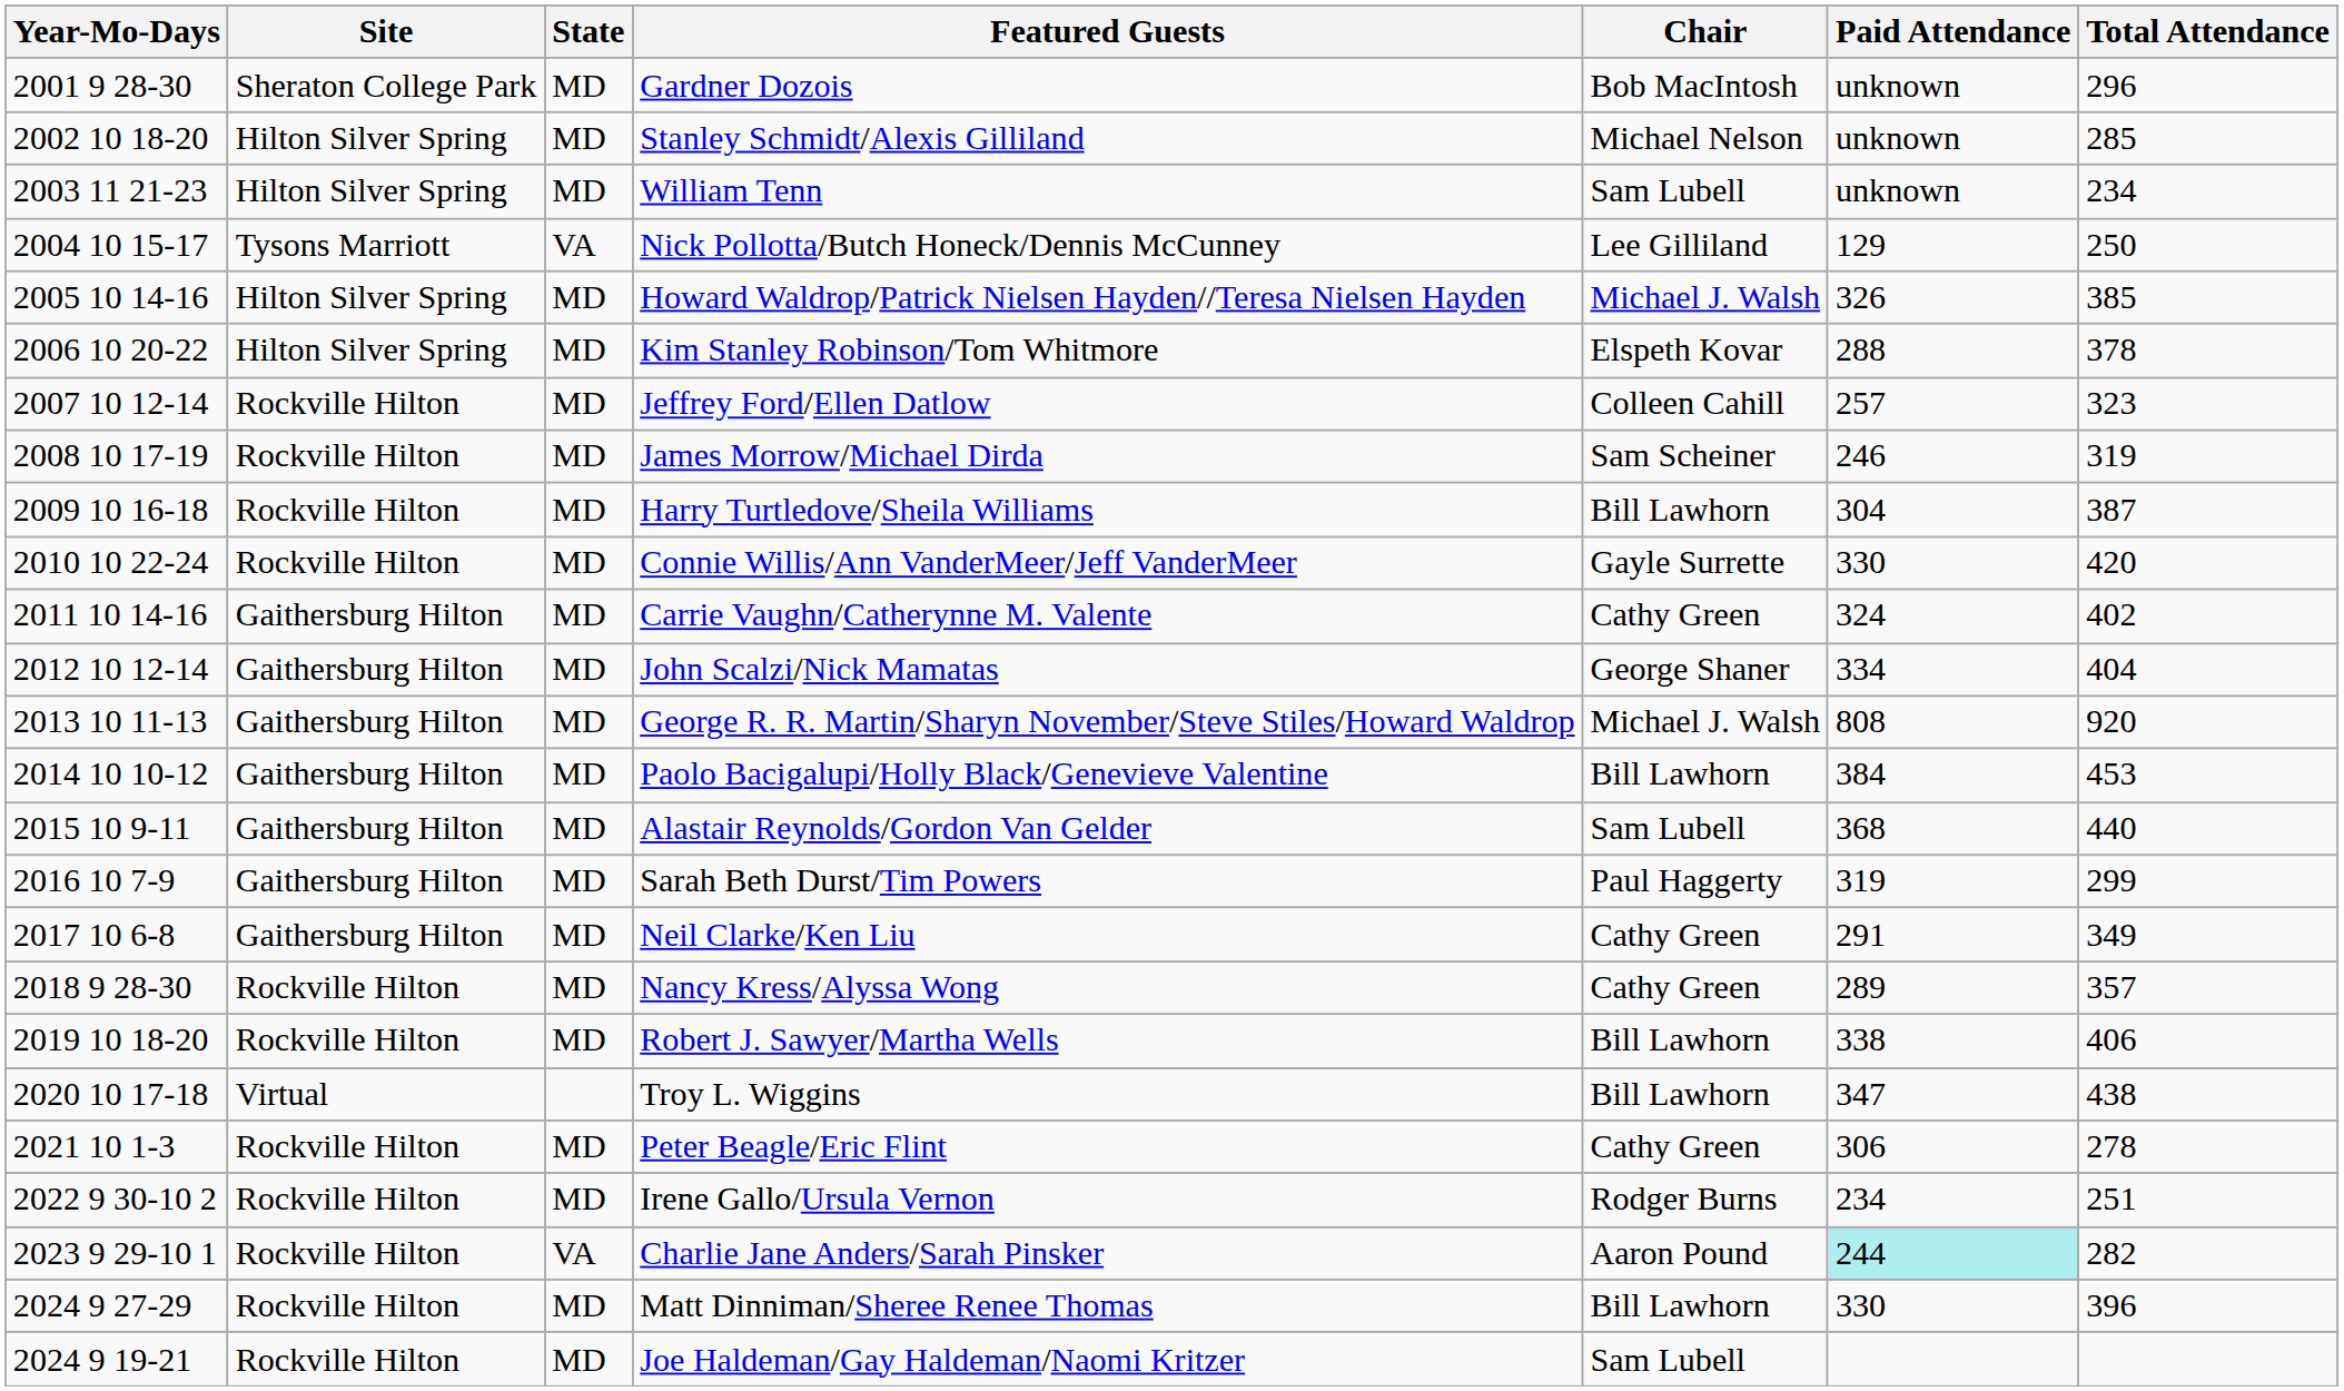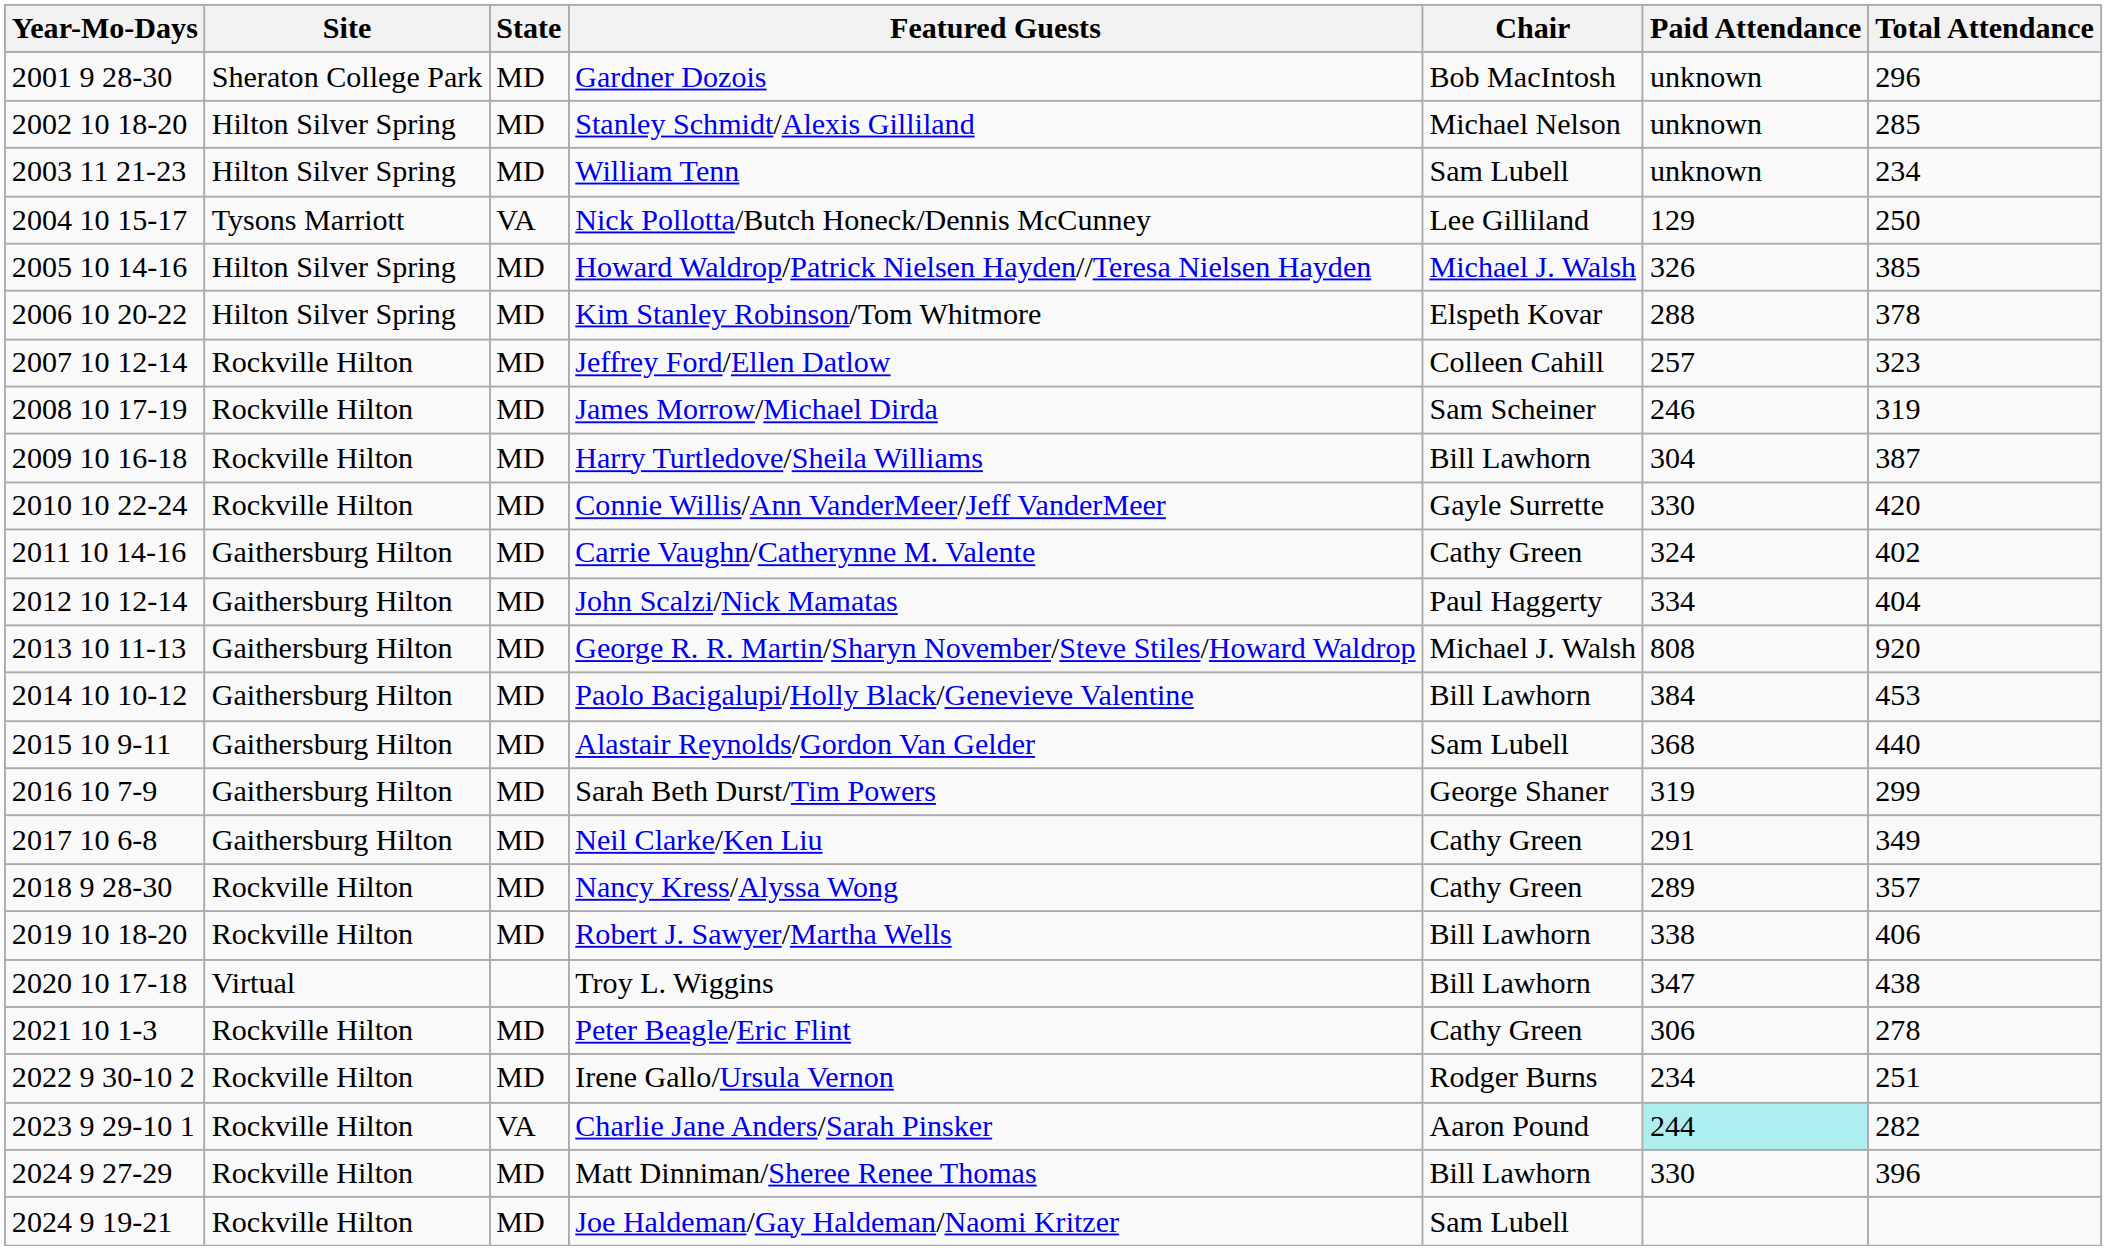 <table class="wikitable sortable">
 <tr>
 <th>Year-Mo-Days</th>
 <th>Site</th>
 <th>State</th>
 <th>Featured Guests</th>
 <th>Chair</th>
 <th>Paid Attendance</th>
 <th>Total Attendance</th>
 </tr>
 <tr>
 <td>2001 9 28-30</td>
 <td>Sheraton College Park</td>
 <td>MD</td>
 <td><a href='#'>Gardner Dozois</a></td>
 <td>Bob MacIntosh</td>
 <td>unknown</td>
 <td>296</td>
 </tr>
 <tr>
 <td>2002 10 18-20</td>
 <td>Hilton Silver Spring</td>
 <td>MD</td>
 <td><a href='#'>Stanley Schmidt</a>/<a href='#'>Alexis Gilliland</a></td>
 <td>Michael Nelson</td>
 <td>unknown</td>
 <td>285</td>
 </tr>
 <tr>
 <td>2003 11 21-23</td>
 <td>Hilton Silver Spring</td>
 <td>MD</td>
 <td><a href='#'>William Tenn</a></td>
 <td>Sam Lubell</td>
 <td>unknown</td>
 <td>234</td>
 </tr>
 <tr>
 <td>2004 10 15-17</td>
 <td>Tysons Marriott</td>
 <td>VA</td>
 <td><a href='#'>Nick Pollotta</a>/Butch Honeck/Dennis McCunney</td>
 <td>Lee Gilliland</td>
 <td>129</td>
 <td>250 </td>
 </tr>
 <tr>
 <td>2005 10 14-16</td>
 <td>Hilton Silver Spring</td>
 <td>MD</td>
 <td><a href='#'>Howard Waldrop</a>/<a href='#'>Patrick Nielsen Hayden</a>//<a href='#'>Teresa Nielsen Hayden</a></td>
 <td><a href='#'>Michael J. Walsh</a></td>
 <td>326</td>
 <td>385</td>
 </tr>
 <tr>
 <td>2006 10 20-22</td>
 <td>Hilton Silver Spring</td>
 <td>MD</td>
 <td><a href='#'>Kim Stanley Robinson</a>/Tom Whitmore</td>
 <td>Elspeth Kovar</td>
 <td>288</td>
 <td>378</td>
 </tr>
 <tr>
 <td>2007 10 12-14</td>
 <td>Rockville Hilton</td>
 <td>MD</td>
 <td><a href='#'>Jeffrey Ford</a>/<a href='#'>Ellen Datlow</a></td>
 <td>Colleen Cahill</td>
 <td>257</td>
 <td>323</td>
 </tr>
 <tr>
 <td>2008 10 17-19</td>
 <td>Rockville Hilton</td>
 <td>MD</td>
 <td><a href='#'>James Morrow</a>/<a href='#'>Michael Dirda</a></td>
 <td>Sam Scheiner</td>
 <td>246</td>
 <td>319</td>
 </tr>
 <tr>
 <td>2009 10 16-18</td>
 <td>Rockville Hilton</td>
 <td>MD</td>
 <td><a href='#'>Harry Turtledove</a>/<a href='#'>Sheila Williams</a></td>
 <td>Bill Lawhorn</td>
 <td>304</td>
 <td>387</td>
 </tr>
 <tr>
 <td>2010 10 22-24</td>
 <td>Rockville Hilton</td>
 <td>MD</td>
 <td><a href='#'>Connie Willis</a>/<a href='#'>Ann VanderMeer</a>/<a href='#'>Jeff VanderMeer</a></td>
 <td>Gayle Surrette</td>
 <td>330</td>
 <td>420</td>
 </tr>
 <tr>
 <td>2011 10 14-16</td>
 <td>Gaithersburg Hilton</td>
 <td>MD</td>
 <td><a href='#'>Carrie Vaughn</a>/<a href='#'>Catherynne M. Valente</a></td>
 <td>Cathy Green</td>
 <td>324</td>
 <td>402</td>
 </tr>
 <tr>
 <td>2012 10 12-14</td>
 <td>Gaithersburg Hilton</td>
 <td>MD</td>
 <td><a href='#'>John Scalzi</a>/<a href='#'>Nick Mamatas</a></td>
-<td>George Shaner</td>
+<td>Paul Haggerty</td>
 <td>334</td>
 <td>404</td>
 </tr>
 <tr>
 <td>2013 10 11-13</td>
 <td>Gaithersburg Hilton</td>
 <td>MD</td>
 <td><a href='#'>George R. R. Martin</a>/<a href='#'>Sharyn November</a>/<a href='#'>Steve Stiles</a>/<a href='#'>Howard Waldrop</a></td>
 <td>Michael J. Walsh</td>
 <td>808</td>
 <td>920</td>
 </tr>
 <tr>
 <td>2014 10 10-12</td>
 <td>Gaithersburg Hilton</td>
 <td>MD</td>
 <td><a href='#'>Paolo Bacigalupi</a>/<a href='#'>Holly Black</a>/<a href='#'>Genevieve Valentine</a></td>
 <td>Bill Lawhorn</td>
 <td>384</td>
 <td>453</td>
 </tr>
 <tr>
 <td>2015 10 9-11</td>
 <td>Gaithersburg Hilton</td>
 <td>MD</td>
 <td><a href='#'>Alastair Reynolds</a>/<a href='#'>Gordon Van Gelder</a></td>
 <td>Sam Lubell</td>
 <td>368</td>
 <td>440</td>
 </tr>
 <tr>
 <td>2016 10 7-9</td>
 <td>Gaithersburg Hilton</td>
 <td>MD</td>
 <td>Sarah Beth Durst/<a href='#'>Tim Powers</a></td>
-<td>Paul Haggerty</td>
+<td>George Shaner</td>
 <td>319</td>
 <td>299</td>
 </tr>
 <tr>
 <td>2017 10 6-8</td>
 <td>Gaithersburg Hilton</td>
 <td>MD</td>
 <td><a href='#'>Neil Clarke</a>/<a href='#'>Ken Liu</a></td>
 <td>Cathy Green</td>
 <td>291</td>
 <td>349</td>
 </tr>
 <tr>
 <td>2018 9 28-30</td>
 <td>Rockville Hilton</td>
 <td>MD</td>
 <td><a href='#'>Nancy Kress</a>/<a href='#'>Alyssa Wong</a></td>
 <td>Cathy Green</td>
 <td>289</td>
 <td>357</td>
 </tr>
 <tr>
 <td>2019 10 18-20</td>
 <td>Rockville Hilton</td>
 <td>MD</td>
 <td><a href='#'>Robert J. Sawyer</a>/<a href='#'>Martha Wells</a></td>
 <td>Bill Lawhorn</td>
 <td>338</td>
 <td>406</td>
 </tr>
 <tr>
 <td>2020 10 17-18</td>
 <td>Virtual</td>
 <td></td>
 <td>Troy L. Wiggins</td>
 <td>Bill Lawhorn</td>
 <td>347</td>
 <td>438</td>
 </tr>
 <tr>
 <td>2021 10 1-3</td>
 <td>Rockville Hilton</td>
 <td>MD</td>
 <td><a href='#'>Peter Beagle</a>/<a href='#'>Eric Flint</a></td>
 <td>Cathy Green</td>
 <td>306</td>
 <td>278</td>
 </tr>
 <tr>
 <td>2022 9 30-10 2</td>
 <td>Rockville Hilton</td>
 <td>MD</td>
 <td>Irene Gallo/<a href='#'>Ursula Vernon</a></td>
 <td>Rodger Burns</td>
 <td>234</td>
 <td>251</td>
 </tr>
 <tr>
 <td>2023 9 29-10 1</td>
 <td>Rockville Hilton</td>
 <td>VA</td>
 <td><a href='#'>Charlie Jane Anders</a>/<a href='#'>Sarah Pinsker</a></td>
 <td>Aaron Pound</td>
 <td style="background: paleturquoise;">244</td>
 <td>282</td>
 </tr>
 <tr>
 <td>2024 9 27-29</td>
 <td>Rockville Hilton</td>
 <td>MD</td>
 <td>Matt Dinniman/<a href='#'>Sheree Renee Thomas</a></td>
 <td>Bill Lawhorn</td>
 <td>330</td>
 <td>396</td>
 </tr>
 <tr>
 <td>2024 9 19-21</td>
 <td>Rockville Hilton</td>
 <td>MD</td>
 <td><a href='#'>Joe Haldeman</a>/<a href='#'>Gay Haldeman</a>/<a href='#'>Naomi Kritzer</a></td>
 <td>Sam Lubell</td>
 <td></td>
 </tr>
 </table>
